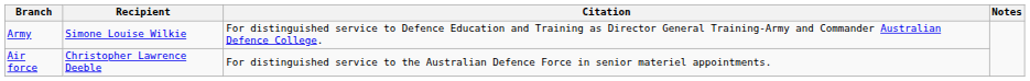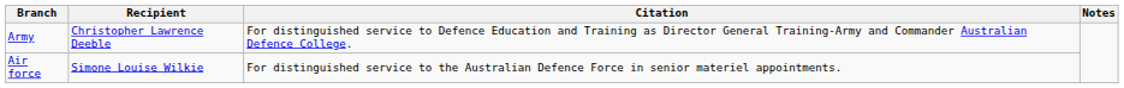 <table class="wikitable" style="font-size:95%;">
 <tr>
 <th>Branch</th>
 <th>Recipient</th>
 <th>Citation</th>
 <th>Notes</th>
 </tr>
 <tr>
 <td><a href='#'>Army</a></td>
-<td> <a href='#'>Simone Louise Wilkie</a> </td>
+<td> <a href='#'>Christopher Lawrence Deeble</a> </td>
 <td>For distinguished service to Defence Education and Training as Director General Training-Army and Commander <a href='#'>Australian Defence College</a>.</td>
 <td rowspan=2></td>
 </tr>
 <tr>
 <td><a href='#'>Air force</a></td>
-<td> <a href='#'>Christopher Lawrence Deeble</a> </td>
+<td> <a href='#'>Simone Louise Wilkie</a> </td>
 <td>For distinguished service to the Australian Defence Force in senior materiel appointments.</td>
 </tr>
 </table>
